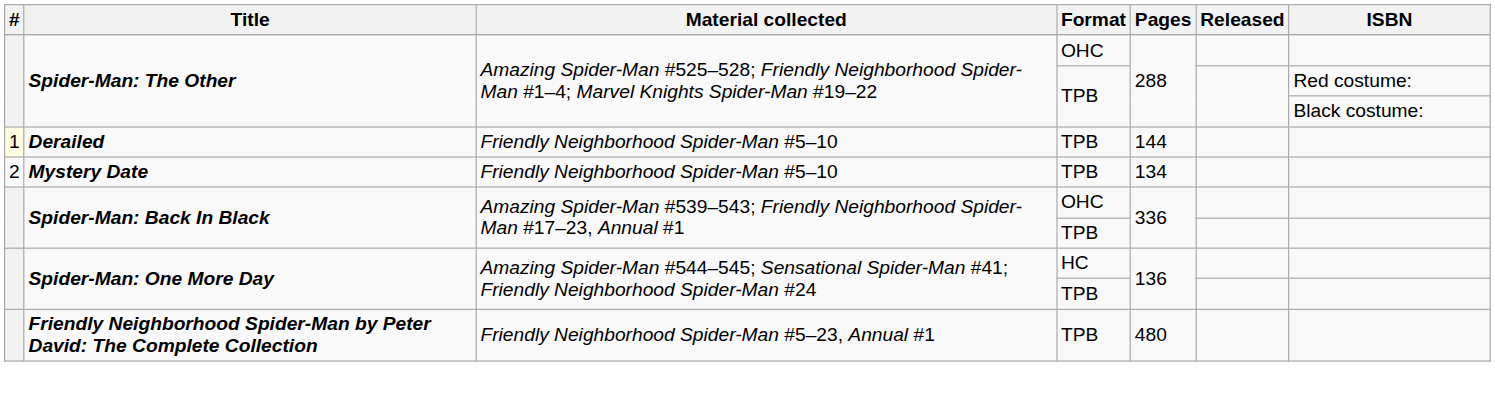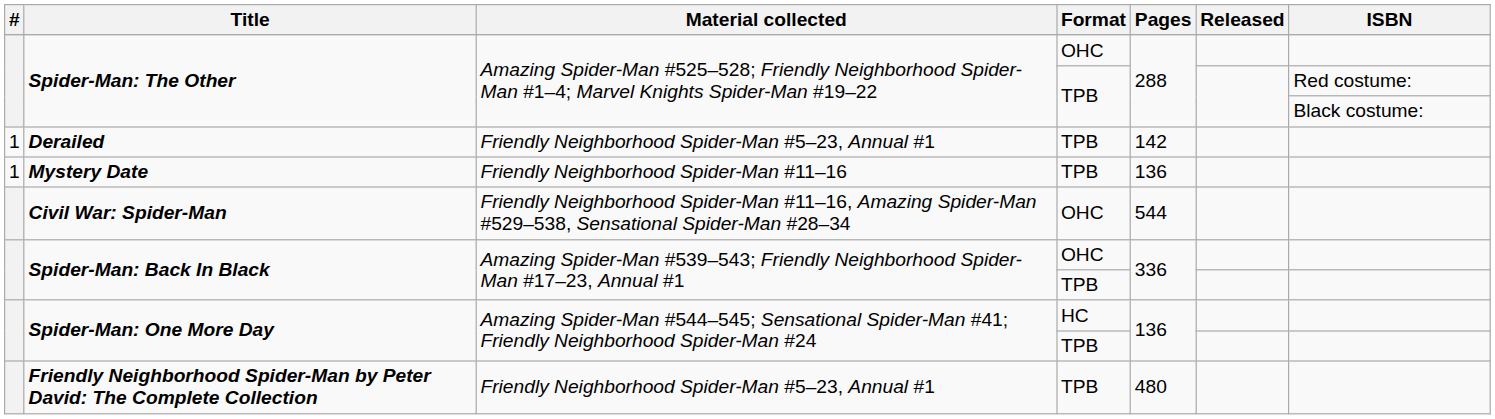 <table class="wikitable sortable" width=98%>
 <tr>
 <th>#</th>
 <th>Title</th>
 <th>Material collected</th>
 <th class="unsortable">Format</th>
 <th>Pages</th>
 <th>Released</th>
 <th class="unsortable" style="width: 10em;">ISBN</th>
 </tr>
 <tr>
 </tr>
 <tr>
 <th style="background-color: light grey;" rowspan=3></th>
 <td rowspan="3"><strong><em>Spider-Man: The Other</em></strong></td>
 <td rowspan="3"><em>Amazing Spider-Man</em> #525–528; <em>Friendly Neighborhood Spider-Man</em> #1–4; <em>Marvel Knights Spider-Man</em> #19–22</td>
 <td>OHC</td>
 <td rowspan="3">288</td>
 <td></td>
 <td></td>
 </tr>
 <tr>
 <td rowspan="2">TPB</td>
 <td rowspan="2"></td>
 <td>Red costume: </td>
 </tr>
 <tr>
 <td>Black costume: </td>
 </tr>
 <tr>
-<td style="background: lightyellow;">1</td>
+<td>1</td>
 <td><strong><em>Derailed</em></strong></td>
-<td><em>Friendly Neighborhood Spider-Man</em> #5–10</td>
+<td><em>Friendly Neighborhood Spider-Man</em> #5–23, <em>Annual</em> #1</td>
 <td>TPB</td>
-<td>144</td>
+<td>142</td>
 <td></td>
 <td></td>
 </tr>
 <tr>
-<td>2</td>
+<td>1</td>
 <td><strong><em>Mystery Date</em></strong></td>
-<td><em>Friendly Neighborhood Spider-Man</em> #5–10</td>
+<td><em>Friendly Neighborhood Spider-Man</em> #11–16</td>
 <td>TPB</td>
-<td>134</td>
+<td>136</td>
+<td></td>
+<td></td>
+</tr>
+<tr>
+<th style="background-color: light grey;"></th>
+<td><strong><em>Civil War: Spider-Man</em></strong></td>
+<td><em>Friendly Neighborhood Spider-Man</em> #11–16, <em>Amazing Spider-Man</em> #529–538, <em>Sensational Spider-Man</em> #28–34</td>
+<td>OHC</td>
+<td>544</td>
 <td></td>
 <td></td>
 </tr>
 <tr>
 <th style="background-color: light grey;" rowspan=2></th>
 <td rowspan="2"><strong><em>Spider-Man: Back In Black</em></strong></td>
 <td rowspan="2"><em>Amazing Spider-Man</em> #539–543; <em>Friendly Neighborhood Spider-Man</em> #17–23, <em>Annual</em> #1</td>
 <td>OHC</td>
 <td rowspan="2">336</td>
 <td></td>
 <td></td>
 </tr>
 <tr>
 <td>TPB</td>
 <td></td>
 <td></td>
 </tr>
 <tr>
 <th style="background-color: light grey;" rowspan=2></th>
 <td rowspan="2"><strong><em>Spider-Man: One More Day</em></strong></td>
 <td rowspan="2"><em>Amazing Spider-Man</em> #544–545; <em>Sensational Spider-Man</em> #41; <em>Friendly Neighborhood Spider-Man</em> #24</td>
 <td>HC</td>
 <td rowspan="2">136</td>
 <td></td>
 <td></td>
 </tr>
 <tr>
 <td>TPB</td>
 <td></td>
 <td></td>
 </tr>
 <tr>
 <th style="background-color: light grey;"></th>
 <td><strong><em>Friendly Neighborhood Spider-Man by Peter David: The Complete Collection</em></strong></td>
 <td><em>Friendly Neighborhood Spider-Man</em> #5–23, <em>Annual</em> #1</td>
 <td>TPB</td>
 <td>480</td>
 <td></td>
 <td></td>
 </tr>
 </table>
